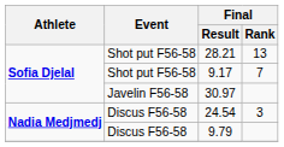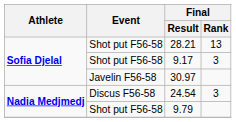 <table class="wikitable" style="text-align:center; font-size:90%">
 <tr>
 <th rowspan="2">Athlete</th>
 <th rowspan="2">Event</th>
 <th colspan="2">Final</th>
 </tr>
 <tr>
 <th>Result</th>
 <th>Rank</th>
 </tr>
 <tr>
 <td align="left" rowspan="3"><strong><a href='#'>Sofia Djelal</a></strong></td>
 <td align=left>Shot put F56-58</td>
 <td>28.21</td>
 <td>13</td>
 </tr>
 <tr>
 <td align=left>Shot put F56-58</td>
 <td>9.17</td>
-<td>7</td>
+<td>3</td>
 </tr>
 <tr>
 <td align=left>Javelin F56-58</td>
 <td>30.97 <strong></strong></td>
 <td></td>
 </tr>
 <tr>
 <td align="left" rowspan="2"><strong><a href='#'>Nadia Medjmedj</a></strong></td>
 <td align=left>Discus F56-58</td>
 <td>24.54</td>
 <td>3</td>
 </tr>
 <tr>
-<td align=left>Discus F56-58</td>
+<td align=left>Shot put F56-58</td>
 <td>9.79 <strong></strong></td>
 <td></td>
 </tr>
 <tr>
 </tr>
 </table>
